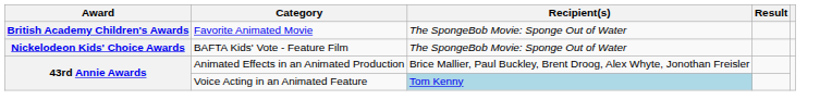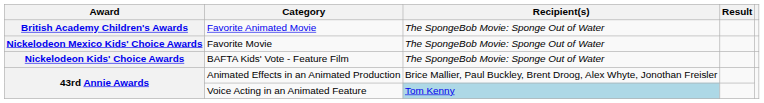 <table class="wikitable sortable plainrowheaders col5center">
 <tr>
 <th scope="col">Award</th>
 <th scope="col">Category</th>
 <th scope="col">Recipient(s)</th>
 <th scope="col">Result</th>
 <th scope="col" class="unsortable"></th>
 </tr>
 <tr>
 <th scope="row"><a href='#'>British Academy Children's Awards</a></th>
 <td><a href='#'>Favorite Animated Movie</a></td>
+<td><em>The SpongeBob Movie: Sponge Out of Water</em></td>
+<td></td>
+<td></td>
+</tr>
+<tr>
+<th scope="row"><a href='#'>Nickelodeon Mexico Kids' Choice Awards</a></th>
+<td>Favorite Movie</td>
 <td><em>The SpongeBob Movie: Sponge Out of Water</em></td>
 <td></td>
 <td></td>
 </tr>
 <tr>
 <th scope="row"><a href='#'>Nickelodeon Kids' Choice Awards</a></th>
 <td>BAFTA Kids' Vote - Feature Film</td>
 <td><em>The SpongeBob Movie: Sponge Out of Water</em></td>
 <td></td>
 <td></td>
 </tr>
 <tr>
 <th scope="row" rowspan="2">43rd <a href='#'>Annie Awards</a></th>
 <td>Animated Effects in an Animated Production</td>
 <td>Brice Mallier, Paul Buckley, Brent Droog, Alex Whyte, Jonothan Freisler</td>
 <td></td>
 <td rowspan="2"></td>
 </tr>
 <tr>
 <td>Voice Acting in an Animated Feature</td>
 <td style="background: lightblue;"><a href='#'>Tom Kenny</a></td>
 <td></td>
 </tr>
 </table>
